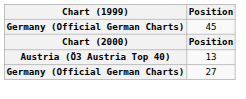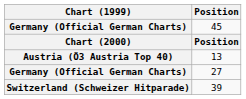 <table class="wikitable plainrowheaders" style="text-align:center">
 <tr>
 <th scope="col">Chart (1999)</th>
 <th scope="col">Position</th>
 </tr>
 <tr>
 <th scope="row">Germany (Official German Charts)</th>
 <td>45</td>
 </tr>
 <tr>
 <th scope="col">Chart (2000)</th>
 <th scope="col">Position</th>
 </tr>
 <tr>
 <th scope="row">Austria (Ö3 Austria Top 40)</th>
 <td>13</td>
 </tr>
 <tr>
 <th scope="row">Germany (Official German Charts)</th>
 <td>27</td>
 </tr>
+<tr>
+<th scope="row">Switzerland (Schweizer Hitparade)</th>
+<td>39</td>
+</tr>
 </table>
